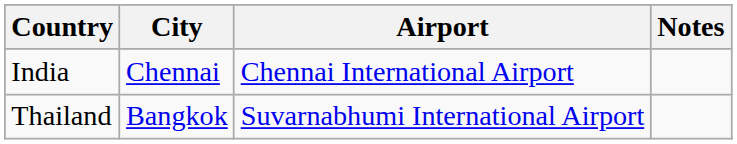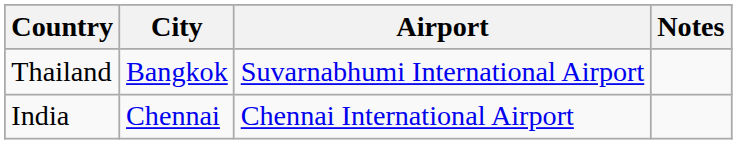 <table class="wikitable sortable">
 <tr>
 <th>Country</th>
 <th>City</th>
 <th>Airport</th>
 <th>Notes</th>
 </tr>
 <tr>
+<td>Thailand</td>
+<td><a href='#'>Bangkok</a></td>
+<td><a href='#'>Suvarnabhumi International Airport</a></td>
+<td></td>
+</tr>
+<tr>
 <td>India</td>
 <td><a href='#'>Chennai</a></td>
 <td><a href='#'>Chennai International Airport</a></td>
 <td></td>
 </tr>
-<tr>
-<td>Thailand</td>
-<td><a href='#'>Bangkok</a></td>
-<td><a href='#'>Suvarnabhumi International Airport</a></td>
-<td></td>
-</tr>
 </table>
